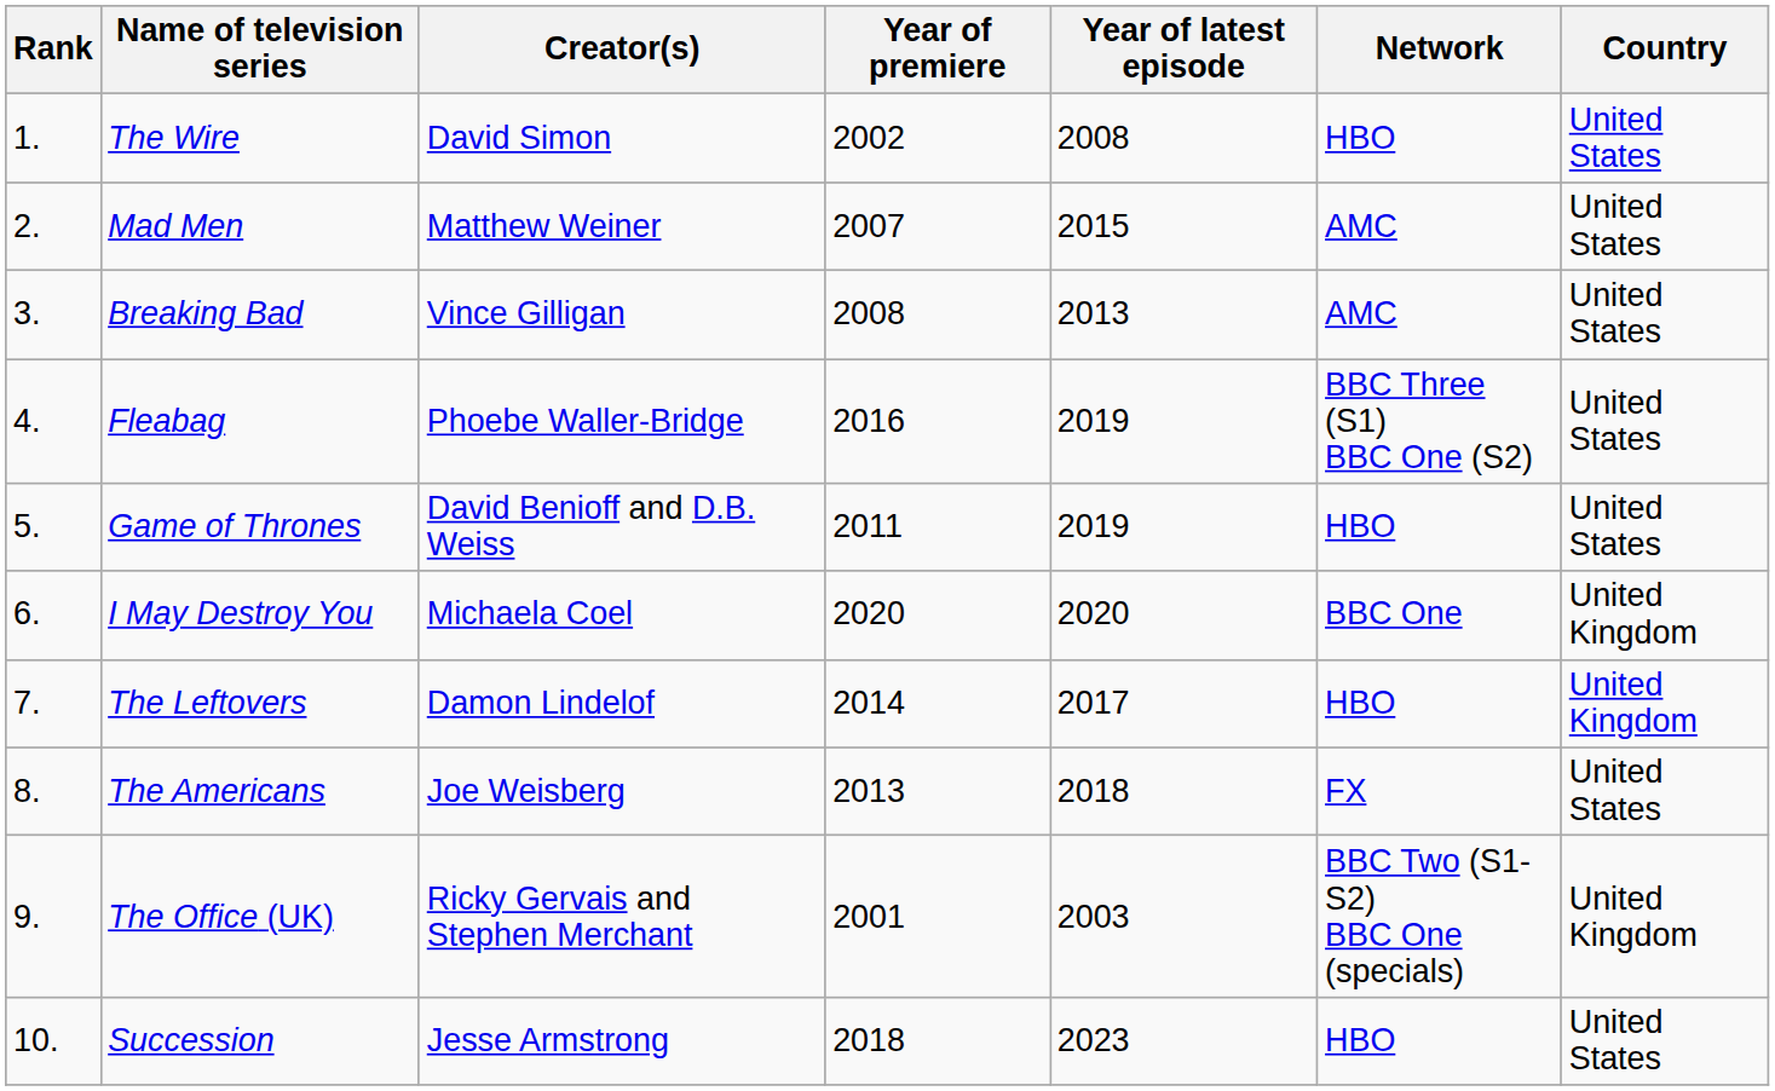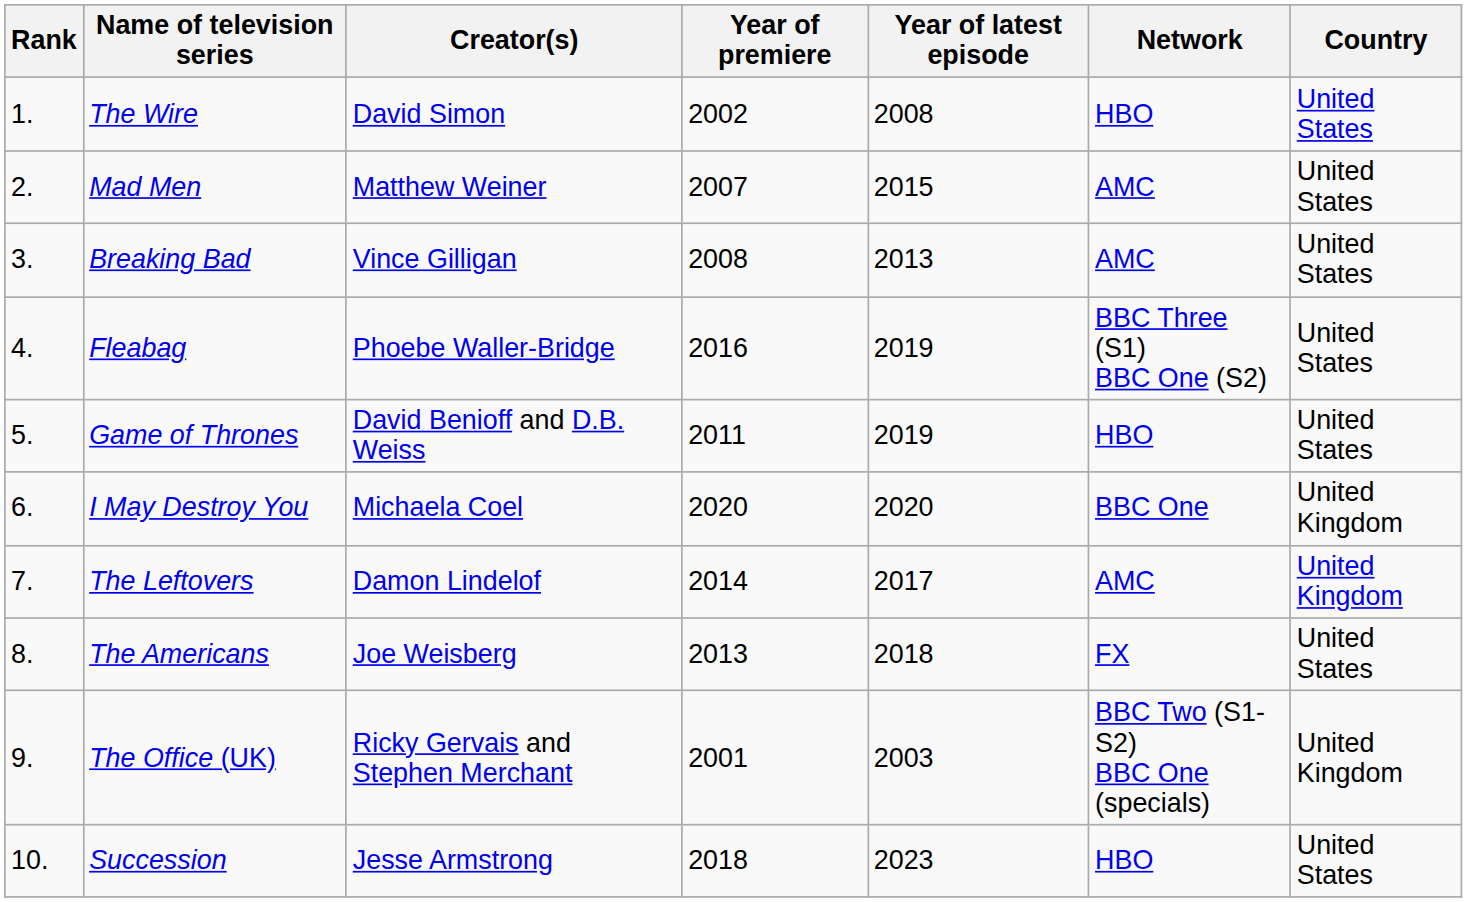 <table class="wikitable sortable">
 <tr>
 <th>Rank</th>
 <th>Name of television series</th>
 <th>Creator(s)</th>
 <th>Year of premiere</th>
 <th>Year of latest episode</th>
 <th>Network</th>
 <th>Country</th>
 </tr>
 <tr>
 <td>1.</td>
 <td><em><a href='#'>The Wire</a></em></td>
 <td><a href='#'>David Simon</a></td>
 <td>2002</td>
 <td>2008</td>
 <td><a href='#'>HBO</a></td>
 <td><a href='#'>United States</a></td>
 </tr>
 <tr>
 <td>2.</td>
 <td><em><a href='#'>Mad Men</a></em></td>
 <td><a href='#'>Matthew Weiner</a></td>
 <td>2007</td>
 <td>2015</td>
 <td><a href='#'>AMC</a></td>
 <td>United States</td>
 </tr>
 <tr>
 <td>3.</td>
 <td><em><a href='#'>Breaking Bad</a></em></td>
 <td><a href='#'>Vince Gilligan</a></td>
 <td>2008</td>
 <td>2013</td>
 <td><a href='#'>AMC</a></td>
 <td>United States</td>
 </tr>
 <tr>
 <td>4.</td>
 <td><em><a href='#'>Fleabag</a></em></td>
 <td><a href='#'>Phoebe Waller-Bridge</a></td>
 <td>2016</td>
 <td>2019</td>
 <td><a href='#'>BBC Three</a> (S1)<br><a href='#'>BBC One</a> (S2)</td>
 <td>United States</td>
 </tr>
 <tr>
 <td>5.</td>
 <td><em><a href='#'>Game of Thrones</a></em></td>
 <td><a href='#'>David Benioff</a> and <a href='#'>D.B. Weiss</a></td>
 <td>2011</td>
 <td>2019</td>
 <td><a href='#'>HBO</a></td>
 <td>United States</td>
 </tr>
 <tr>
 <td>6.</td>
 <td><em><a href='#'>I May Destroy You</a></em></td>
 <td><a href='#'>Michaela Coel</a></td>
 <td>2020</td>
 <td>2020</td>
 <td><a href='#'>BBC One</a></td>
 <td>United Kingdom</td>
 </tr>
 <tr>
 <td>7.</td>
 <td><em><a href='#'>The Leftovers</a></em></td>
 <td><a href='#'>Damon Lindelof</a></td>
 <td>2014</td>
 <td>2017</td>
-<td><a href='#'>HBO</a></td>
+<td><a href='#'>AMC</a></td>
 <td><a href='#'>United Kingdom</a></td>
 </tr>
 <tr>
 <td>8.</td>
 <td><em><a href='#'>The Americans</a></em></td>
 <td><a href='#'>Joe Weisberg</a></td>
 <td>2013</td>
 <td>2018</td>
 <td><a href='#'>FX</a></td>
 <td>United States</td>
 </tr>
 <tr>
 <td>9.</td>
 <td><a href='#'><em>The Office</em> (UK)</a></td>
 <td><a href='#'>Ricky Gervais</a> and <a href='#'>Stephen Merchant</a></td>
 <td>2001</td>
 <td>2003</td>
 <td><a href='#'>BBC Two</a> (S1-S2)<br><a href='#'>BBC One</a> (specials)</td>
 <td>United Kingdom</td>
 </tr>
 <tr>
 <td>10.</td>
 <td><em><a href='#'>Succession</a></em></td>
 <td><a href='#'>Jesse Armstrong</a></td>
 <td>2018</td>
 <td>2023</td>
 <td><a href='#'>HBO</a></td>
 <td>United States</td>
 </tr>
 </table>
